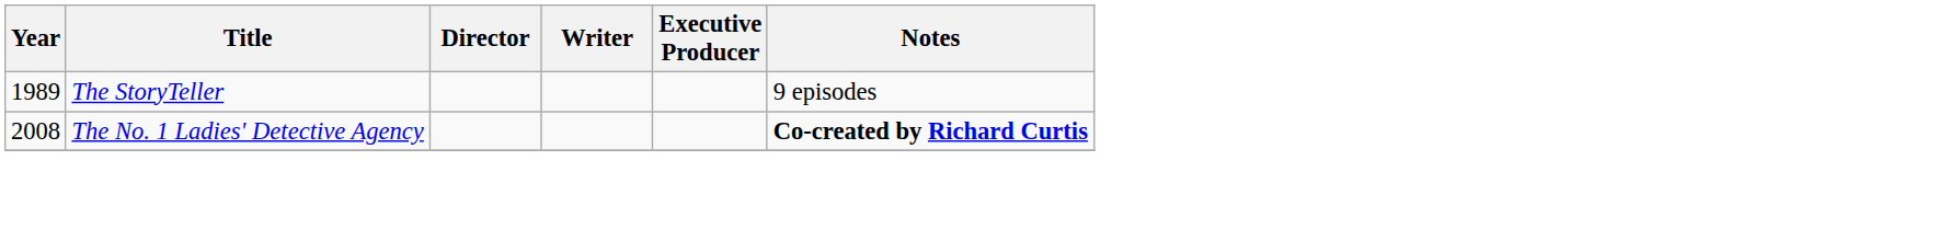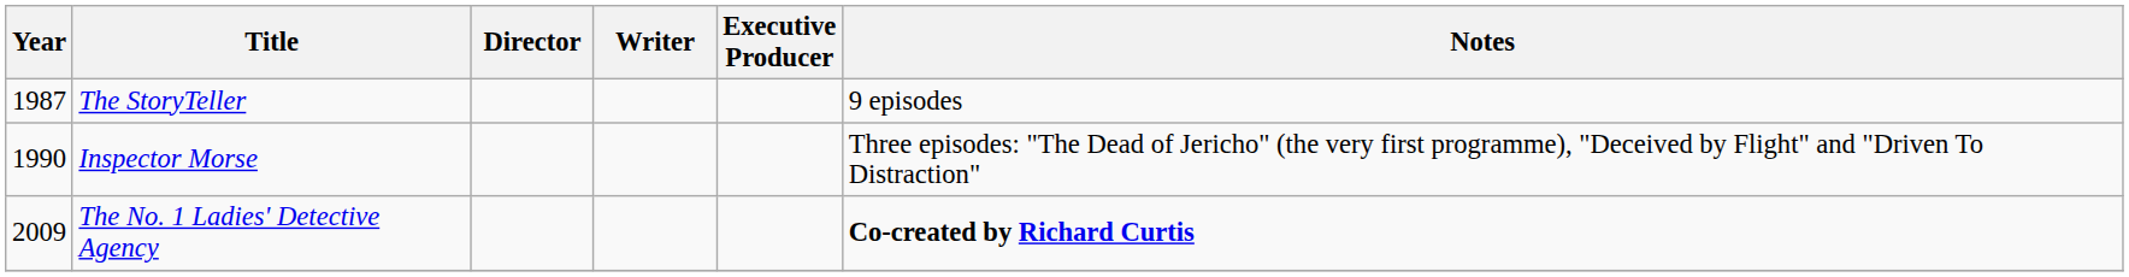 <table class="wikitable">
 <tr>
 <th>Year</th>
 <th>Title</th>
 <th width="65">Director</th>
 <th width="65">Writer</th>
 <th width="65">Executive<br>Producer</th>
 <th>Notes</th>
 </tr>
 <tr>
-<td>1989</td>
+<td>1987</td>
 <td><em><a href='#'>The StoryTeller</a></em></td>
 <td></td>
 <td></td>
 <td></td>
 <td>9 episodes</td>
 </tr>
 <tr>
-<td>2008</td>
+<td>1990</td>
+<td><em><a href='#'>Inspector Morse</a></em></td>
+<td></td>
+<td></td>
+<td></td>
+<td>Three episodes: "The Dead of Jericho" (the very first programme), "Deceived by Flight" and "Driven To Distraction"</td>
+</tr>
+<tr>
+<td>2009</td>
 <td><em><a href='#'>The No. 1 Ladies' Detective Agency</a></em></td>
 <td></td>
 <td></td>
 <td></td>
 <td><strong>Co-created by <a href='#'>Richard Curtis</a></strong></td>
 </tr>
 <tr>
 </tr>
 </table>
